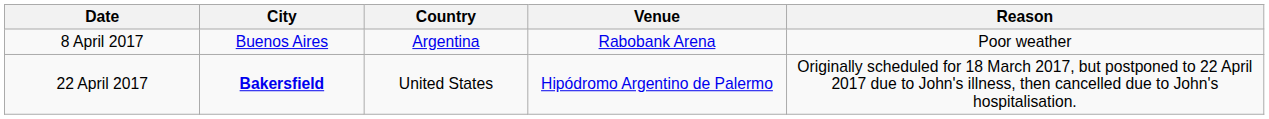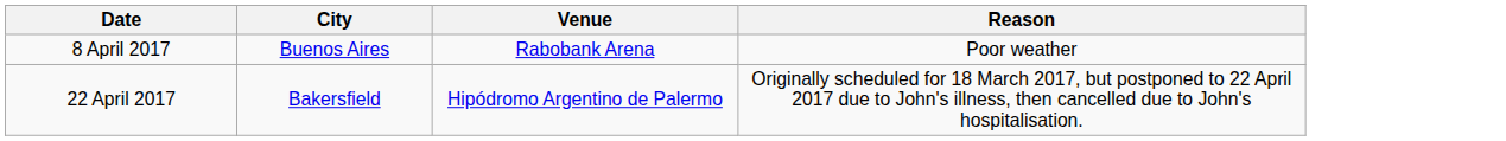 <table class="wikitable plainrowheaders" style="text-align:center;">
 <tr>
 <th scope="col" style="width:12em;">Date</th>
 <th scope="col" style="width:10em;">City</th>
-<th scope="col" style="width:10em;">Country</th>
 <th scope="col" style="width:16em;">Venue</th>
 <th scope="col" style="width:30em;">Reason</th>
 </tr>
 <tr>
 <td>8 April 2017</td>
 <td><a href='#'>Buenos Aires</a></td>
-<td><a href='#'>Argentina</a></td>
 <td><a href='#'>Rabobank Arena</a></td>
 <td>Poor weather</td>
 </tr>
 <tr>
 <td>22 April 2017</td>
-<td><strong><a href='#'>Bakersfield</a></strong></td>
-<td>United States</td>
+<td><a href='#'>Bakersfield</a></td>
 <td><a href='#'>Hipódromo Argentino de Palermo</a></td>
 <td>Originally scheduled for 18 March 2017, but postponed to 22 April 2017 due to John's illness, then cancelled due to John's hospitalisation.</td>
 </tr>
 </table>
